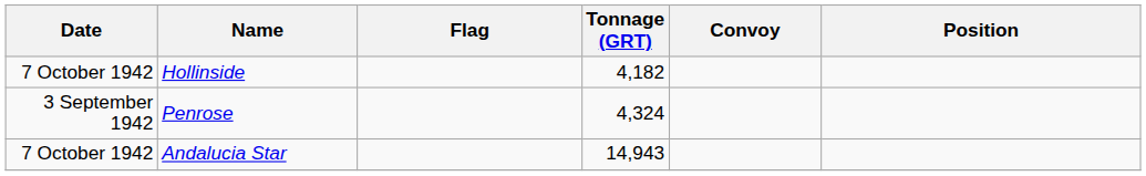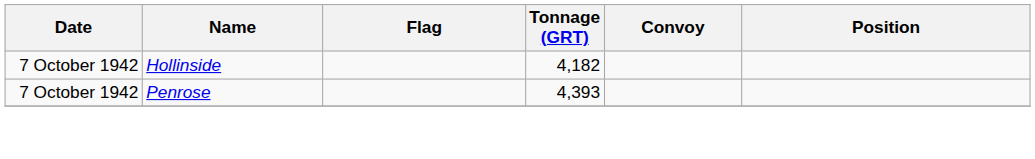 <table class="wikitable sortable" style="margin: 1em auto 1em auto;"|->
 <tr>
 <th width="120px">Date</th>
 <th width="160px">Name</th>
 <th width="180px">Flag</th>
 <th width="25px">Tonnage <a href='#'>(GRT)</a></th>
 <th width="120px">Convoy</th>
 <th width="260px">Position</th>
 </tr>
 <tr>
 <td align="right">7 October 1942</td>
 <td align="left"><a href='#'><em>Hollinside</em></a></td>
 <td align="left"></td>
 <td align="right">4,182</td>
 <td align="left"></td>
 <td align="left"></td>
 </tr>
 <tr>
-<td align="right">3 September 1942</td>
+<td align="right">7 October 1942</td>
 <td align="left"><a href='#'><em>Penrose</em></a></td>
 <td align="left"></td>
-<td align="right">4,324</td>
-<td align="left"></td>
-<td align="left"></td>
-</tr>
-<tr>
-<td align="right">7 October 1942</td>
-<td align="left"><a href='#'><em>Andalucia Star</em></a></td>
-<td align="left"></td>
-<td align="right">14,943</td>
+<td align="right">4,393</td>
 <td align="left"></td>
 <td align="left"></td>
 </tr>
 <tr>
 </tr>
 </table>
